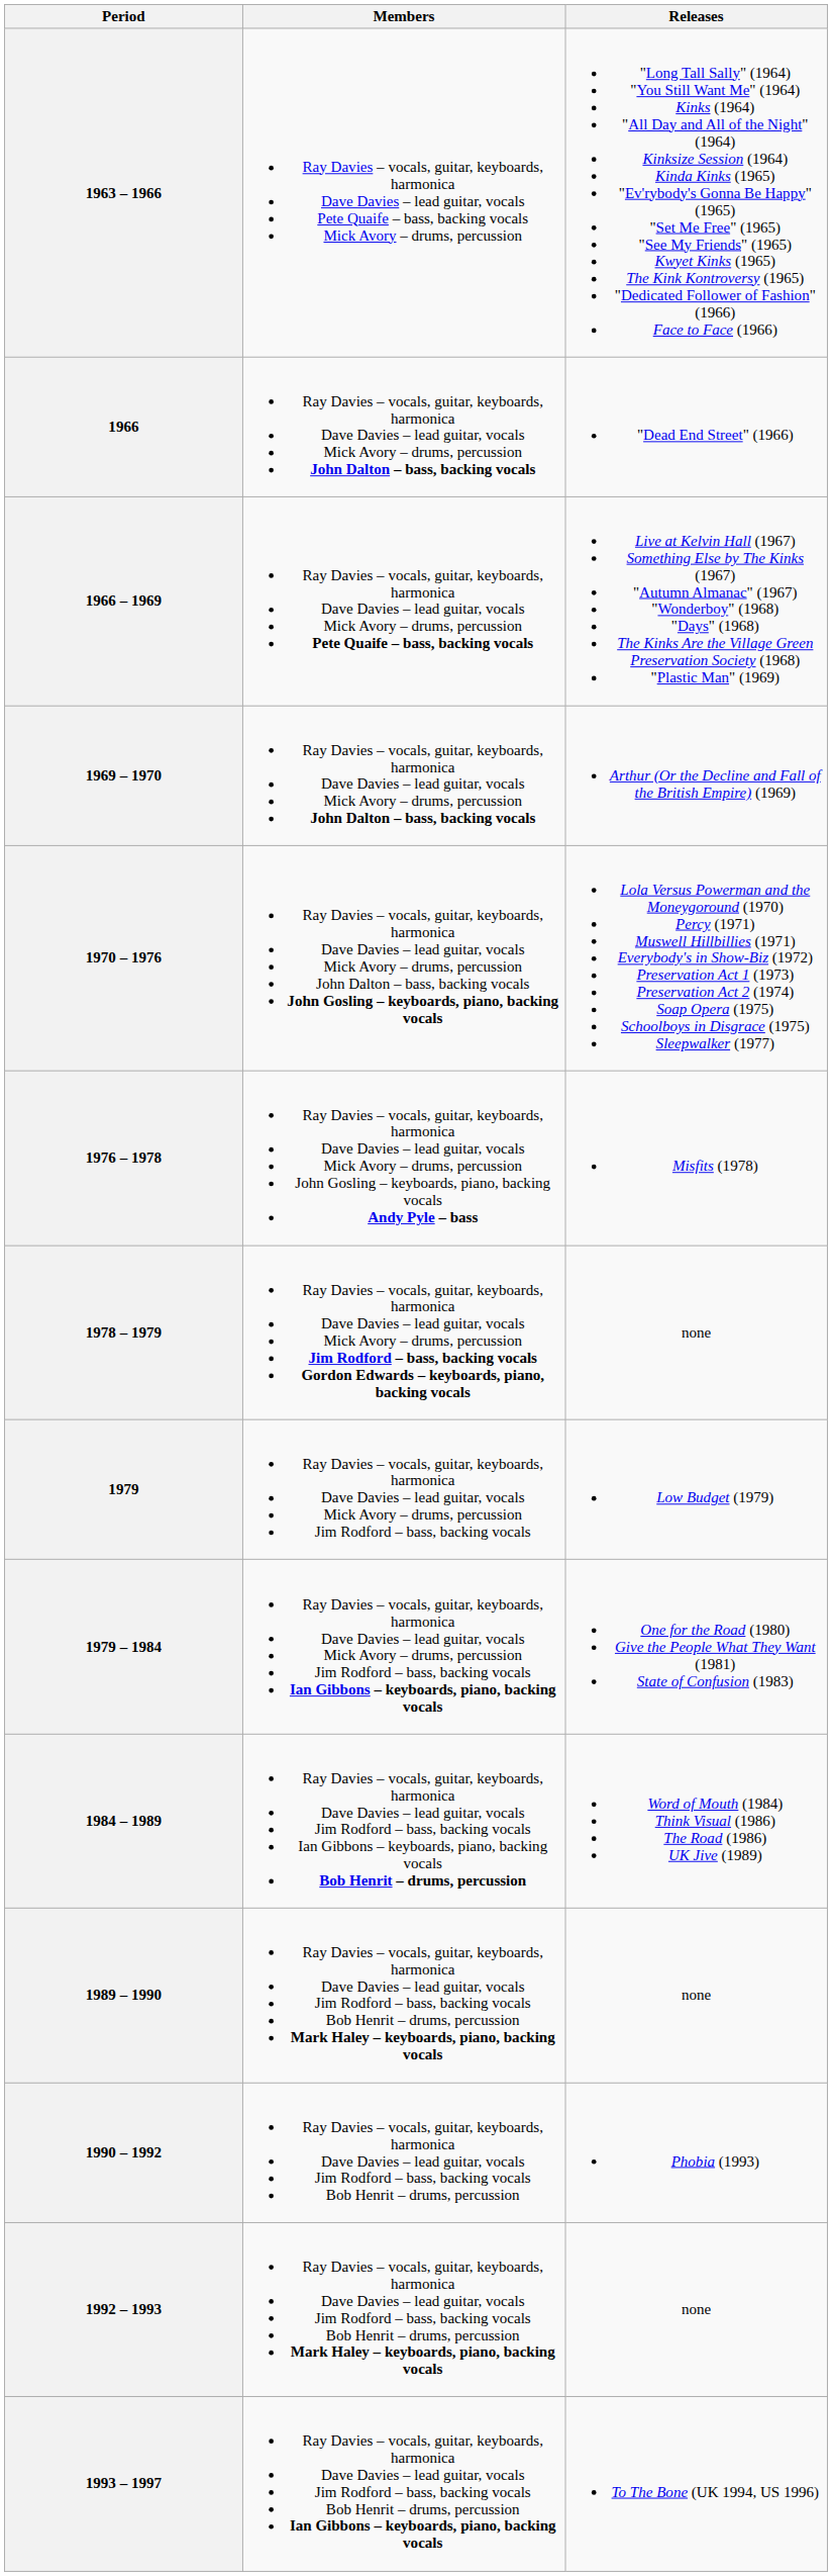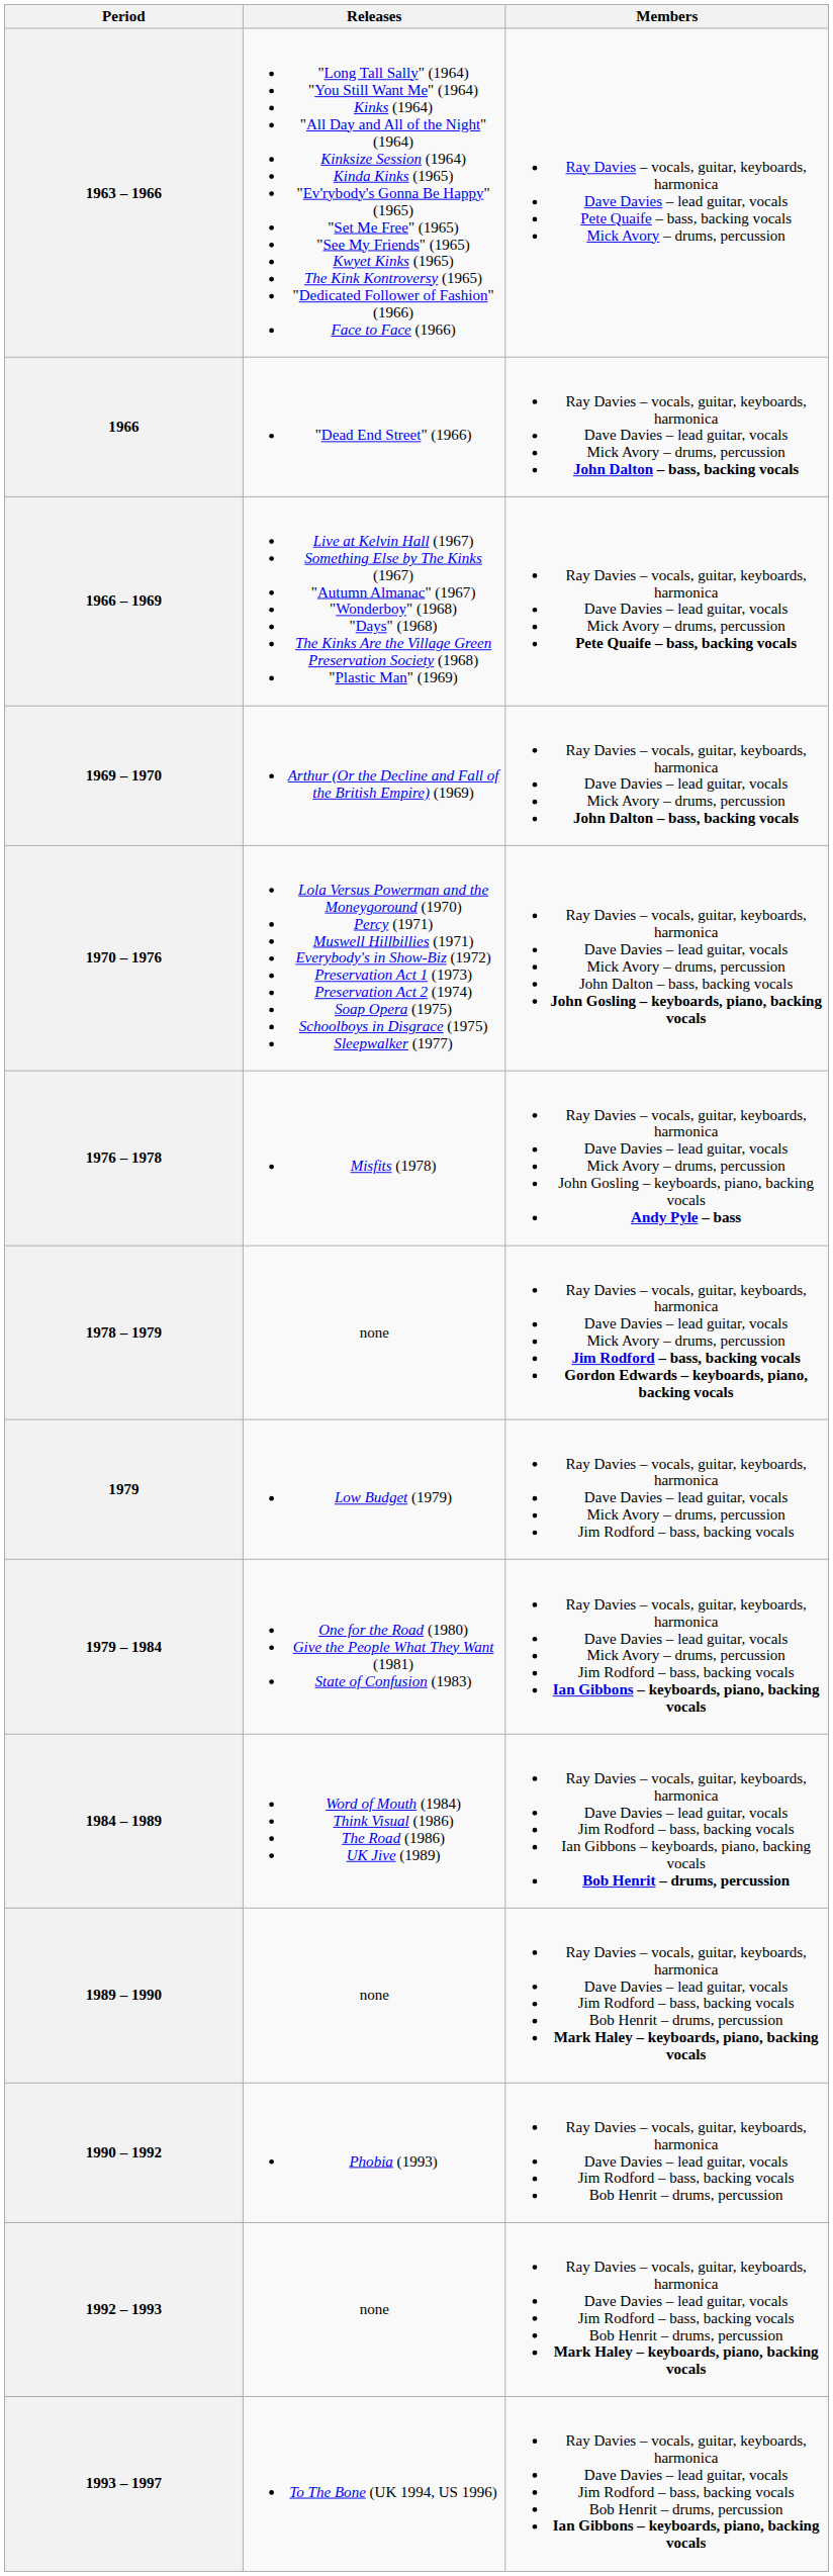 <table class="wikitable plainrowheaders" style="text-align:center;">
 <tr>
 <th scope="col" style="width:20em;">Period</th>
+<th scope="col" style="width:20em;">Releases</th>
 <th scope="col" style="width:26em;">Members</th>
-<th scope="col" style="width:20em;">Releases</th>
 </tr>
 <tr>
 <th scope="col">1963 – 1966</th>
+<td><br><ul><li>"<a href='#'>Long Tall Sally</a>" (1964)</li><li>"<a href='#'>You Still Want Me</a>" (1964)</li><li><em><a href='#'>Kinks</a></em> (1964)</li><li>"<a href='#'>All Day and All of the Night</a>" (1964)</li><li><em><a href='#'>Kinksize Session</a></em> (1964)</li><li><em><a href='#'>Kinda Kinks</a></em> (1965)</li><li>"<a href='#'>Ev'rybody's Gonna Be Happy</a>" (1965)</li><li>"<a href='#'>Set Me Free</a>" (1965)</li><li>"<a href='#'>See My Friends</a>" (1965)</li><li><em><a href='#'>Kwyet Kinks</a></em> (1965)</li><li><em><a href='#'>The Kink Kontroversy</a></em> (1965)</li><li>"<a href='#'>Dedicated Follower of Fashion</a>" (1966)</li><li><em><a href='#'>Face to Face</a></em> (1966)</li></ul></td>
 <td><br><ul><li><a href='#'>Ray Davies</a> – vocals, guitar, keyboards, harmonica</li><li><a href='#'>Dave Davies</a> – lead guitar, vocals</li><li><a href='#'>Pete Quaife</a> – bass, backing vocals</li><li><a href='#'>Mick Avory</a> – drums, percussion</li></ul></td>
-<td><br><ul><li>"<a href='#'>Long Tall Sally</a>" (1964)</li><li>"<a href='#'>You Still Want Me</a>" (1964)</li><li><em><a href='#'>Kinks</a></em> (1964)</li><li>"<a href='#'>All Day and All of the Night</a>" (1964)</li><li><em><a href='#'>Kinksize Session</a></em> (1964)</li><li><em><a href='#'>Kinda Kinks</a></em> (1965)</li><li>"<a href='#'>Ev'rybody's Gonna Be Happy</a>" (1965)</li><li>"<a href='#'>Set Me Free</a>" (1965)</li><li>"<a href='#'>See My Friends</a>" (1965)</li><li><em><a href='#'>Kwyet Kinks</a></em> (1965)</li><li><em><a href='#'>The Kink Kontroversy</a></em> (1965)</li><li>"<a href='#'>Dedicated Follower of Fashion</a>" (1966)</li><li><em><a href='#'>Face to Face</a></em> (1966)</li></ul></td>
 </tr>
 <tr>
 <th scope="col">1966</th>
+<td><br><ul><li>"<a href='#'>Dead End Street</a>" (1966)</li></ul></td>
 <td><br><ul><li>Ray Davies – vocals, guitar, keyboards, harmonica</li><li>Dave Davies – lead guitar, vocals</li><li>Mick Avory – drums, percussion</li><li><strong><a href='#'>John Dalton</a> – bass, backing vocals</strong></li></ul></td>
-<td><br><ul><li>"<a href='#'>Dead End Street</a>" (1966)</li></ul></td>
 </tr>
 <tr>
 <th scope="col">1966 – 1969</th>
+<td><br><ul><li><em><a href='#'>Live at Kelvin Hall</a></em> (1967)</li><li><em><a href='#'>Something Else by The Kinks</a></em> (1967)</li><li>"<a href='#'>Autumn Almanac</a>" (1967)</li><li>"<a href='#'>Wonderboy</a>" (1968)</li><li>"<a href='#'>Days</a>" (1968)</li><li><em><a href='#'>The Kinks Are the Village Green Preservation Society</a></em> (1968)</li><li>"<a href='#'>Plastic Man</a>" (1969)</li></ul></td>
 <td><br><ul><li>Ray Davies – vocals, guitar, keyboards, harmonica</li><li>Dave Davies – lead guitar, vocals</li><li>Mick Avory – drums, percussion</li><li><strong>Pete Quaife – bass, backing vocals</strong></li></ul></td>
-<td><br><ul><li><em><a href='#'>Live at Kelvin Hall</a></em> (1967)</li><li><em><a href='#'>Something Else by The Kinks</a></em> (1967)</li><li>"<a href='#'>Autumn Almanac</a>" (1967)</li><li>"<a href='#'>Wonderboy</a>" (1968)</li><li>"<a href='#'>Days</a>" (1968)</li><li><em><a href='#'>The Kinks Are the Village Green Preservation Society</a></em> (1968)</li><li>"<a href='#'>Plastic Man</a>" (1969)</li></ul></td>
 </tr>
 <tr>
 <th scope="col">1969 – 1970</th>
+<td><br><ul><li><em><a href='#'>Arthur (Or the Decline and Fall of the British Empire)</a></em> (1969)</li></ul></td>
 <td><br><ul><li>Ray Davies – vocals, guitar, keyboards, harmonica</li><li>Dave Davies – lead guitar, vocals</li><li>Mick Avory – drums, percussion</li><li><strong>John Dalton – bass, backing vocals</strong></li></ul></td>
-<td><br><ul><li><em><a href='#'>Arthur (Or the Decline and Fall of the British Empire)</a></em> (1969)</li></ul></td>
 </tr>
 <tr>
 <th scope="col">1970 – 1976</th>
+<td><br><ul><li><em><a href='#'>Lola Versus Powerman and the Moneygoround</a></em> (1970)</li><li><em><a href='#'>Percy</a></em> (1971)</li><li><em><a href='#'>Muswell Hillbillies</a></em> (1971)</li><li><em><a href='#'>Everybody's in Show-Biz</a></em> (1972)</li><li><em><a href='#'>Preservation Act 1</a></em> (1973)</li><li><em><a href='#'>Preservation Act 2</a></em> (1974)</li><li><em><a href='#'>Soap Opera</a></em> (1975)</li><li><em><a href='#'>Schoolboys in Disgrace</a></em> (1975)</li><li><em><a href='#'>Sleepwalker</a></em> (1977)</li></ul></td>
 <td><br><ul><li>Ray Davies – vocals, guitar, keyboards, harmonica</li><li>Dave Davies – lead guitar, vocals</li><li>Mick Avory – drums, percussion</li><li>John Dalton – bass, backing vocals</li><li><strong>John Gosling  – keyboards, piano, backing vocals</strong></li></ul></td>
-<td><br><ul><li><em><a href='#'>Lola Versus Powerman and the Moneygoround</a></em> (1970)</li><li><em><a href='#'>Percy</a></em> (1971)</li><li><em><a href='#'>Muswell Hillbillies</a></em> (1971)</li><li><em><a href='#'>Everybody's in Show-Biz</a></em> (1972)</li><li><em><a href='#'>Preservation Act 1</a></em> (1973)</li><li><em><a href='#'>Preservation Act 2</a></em> (1974)</li><li><em><a href='#'>Soap Opera</a></em> (1975)</li><li><em><a href='#'>Schoolboys in Disgrace</a></em> (1975)</li><li><em><a href='#'>Sleepwalker</a></em> (1977)</li></ul></td>
 </tr>
 <tr>
 <th scope="col">1976 – 1978</th>
+<td><br><ul><li><em><a href='#'>Misfits</a></em> (1978)</li></ul></td>
 <td><br><ul><li>Ray Davies – vocals, guitar, keyboards, harmonica</li><li>Dave Davies – lead guitar, vocals</li><li>Mick Avory – drums, percussion</li><li>John Gosling  – keyboards, piano, backing vocals</li><li><strong><a href='#'>Andy Pyle</a> – bass</strong></li></ul></td>
-<td><br><ul><li><em><a href='#'>Misfits</a></em> (1978)</li></ul></td>
 </tr>
 <tr>
 <th scope="col">1978 – 1979</th>
+<td>none</td>
 <td><br><ul><li>Ray Davies – vocals, guitar, keyboards, harmonica</li><li>Dave Davies – lead guitar, vocals</li><li>Mick Avory – drums, percussion</li><li><strong><a href='#'>Jim Rodford</a> – bass, backing vocals</strong></li><li><strong>Gordon Edwards – keyboards, piano, backing vocals</strong></li></ul></td>
-<td>none</td>
 </tr>
 <tr>
 <th scope="col">1979</th>
+<td><br><ul><li><em><a href='#'>Low Budget</a></em> (1979)</li></ul></td>
 <td><br><ul><li>Ray Davies – vocals, guitar, keyboards, harmonica</li><li>Dave Davies – lead guitar, vocals</li><li>Mick Avory – drums, percussion</li><li>Jim Rodford – bass, backing vocals</li></ul></td>
-<td><br><ul><li><em><a href='#'>Low Budget</a></em> (1979)</li></ul></td>
 </tr>
 <tr>
 <th scope="col">1979 – 1984</th>
+<td><br><ul><li><em><a href='#'>One for the Road</a></em> (1980)</li><li><em><a href='#'>Give the People What They Want</a></em> (1981)</li><li><em><a href='#'>State of Confusion</a></em> (1983)</li></ul></td>
 <td><br><ul><li>Ray Davies – vocals, guitar, keyboards, harmonica</li><li>Dave Davies – lead guitar, vocals</li><li>Mick Avory – drums, percussion</li><li>Jim Rodford – bass, backing vocals</li><li><strong><a href='#'>Ian Gibbons</a> – keyboards, piano, backing vocals</strong></li></ul></td>
-<td><br><ul><li><em><a href='#'>One for the Road</a></em> (1980)</li><li><em><a href='#'>Give the People What They Want</a></em> (1981)</li><li><em><a href='#'>State of Confusion</a></em> (1983)</li></ul></td>
 </tr>
 <tr>
 <th scope="col">1984 – 1989</th>
+<td><br><ul><li><em><a href='#'>Word of Mouth</a></em> (1984)</li><li><em><a href='#'>Think Visual</a></em> (1986)</li><li><em><a href='#'>The Road</a></em> (1986)</li><li><em><a href='#'>UK Jive</a></em> (1989)</li></ul></td>
 <td><br><ul><li>Ray Davies – vocals, guitar, keyboards, harmonica</li><li>Dave Davies – lead guitar, vocals</li><li>Jim Rodford – bass, backing vocals</li><li>Ian Gibbons – keyboards, piano, backing vocals</li><li><strong><a href='#'>Bob Henrit</a> – drums, percussion</strong></li></ul></td>
-<td><br><ul><li><em><a href='#'>Word of Mouth</a></em> (1984)</li><li><em><a href='#'>Think Visual</a></em> (1986)</li><li><em><a href='#'>The Road</a></em> (1986)</li><li><em><a href='#'>UK Jive</a></em> (1989)</li></ul></td>
 </tr>
 <tr>
 <th scope="col">1989 – 1990</th>
+<td>none</td>
 <td><br><ul><li>Ray Davies – vocals, guitar, keyboards, harmonica</li><li>Dave Davies – lead guitar, vocals</li><li>Jim Rodford – bass, backing vocals</li><li>Bob Henrit – drums, percussion</li><li><strong>Mark Haley – keyboards, piano, backing vocals</strong></li></ul></td>
-<td>none</td>
 </tr>
 <tr>
 <th scope="col">1990 – 1992</th>
+<td><br><ul><li><em><a href='#'>Phobia</a></em> (1993)</li></ul></td>
 <td><br><ul><li>Ray Davies – vocals, guitar, keyboards, harmonica</li><li>Dave Davies – lead guitar, vocals</li><li>Jim Rodford – bass, backing vocals</li><li>Bob Henrit – drums, percussion</li></ul></td>
-<td><br><ul><li><em><a href='#'>Phobia</a></em> (1993)</li></ul></td>
 </tr>
 <tr>
 <th scope="col">1992 – 1993</th>
+<td>none</td>
 <td><br><ul><li>Ray Davies – vocals, guitar, keyboards, harmonica</li><li>Dave Davies – lead guitar, vocals</li><li>Jim Rodford – bass, backing vocals</li><li>Bob Henrit – drums, percussion</li><li><strong>Mark Haley – keyboards, piano, backing vocals</strong></li></ul></td>
-<td>none</td>
 </tr>
 <tr>
 <th scope="col">1993 – 1997</th>
+<td><br><ul><li><em><a href='#'>To The Bone</a></em> (UK 1994, US 1996)</li></ul></td>
 <td><br><ul><li>Ray Davies – vocals, guitar, keyboards, harmonica</li><li>Dave Davies – lead guitar, vocals</li><li>Jim Rodford – bass, backing vocals</li><li>Bob Henrit – drums, percussion</li><li><strong>Ian Gibbons – keyboards, piano, backing vocals</strong></li></ul></td>
-<td><br><ul><li><em><a href='#'>To The Bone</a></em> (UK 1994, US 1996)</li></ul></td>
 </tr>
 </table>
